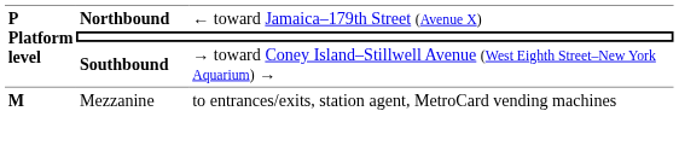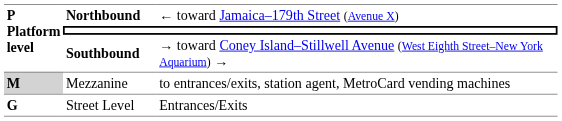 <table border=0 cellspacing=0 cellpadding=3>
 <tr>
 <td style="border-top:solid 1px gray;" width=50 rowspan=3 valign=top><strong>P<br>Platform level</strong></td>
 <td style="border-top:solid 1px gray;" width=100><span><strong>Northbound</strong></span></td>
 <td style="border-top:solid 1px gray;" width=450>←  toward <a href='#'>Jamaica–179th Street</a> <small>(<a href='#'>Avenue X</a>)</small></td>
 </tr>
 <tr>
 <td style="border-top:solid 2px black;border-right:solid 2px black;border-left:solid 2px black;border-bottom:solid 2px black;text-align:center;" colspan=2></td>
 </tr>
 <tr>
 <td><span><strong>Southbound</strong></span></td>
 <td><span>→</span>  toward <a href='#'>Coney Island–Stillwell Avenue</a> <small>(<a href='#'>West Eighth Street–New York Aquarium</a>)</small> →</td>
 </tr>
 <tr>
-<td style="border-top:solid 1px gray;" valign=top width=50><strong>M</strong></td>
+<td style="background: lightgrey; border-top:solid 1px gray;" valign=top width=50><strong>M</strong></td>
 <td style="border-top:solid 1px gray;" valign=top width=100>Mezzanine</td>
 <td style="border-top:solid 1px gray;" valign=top width=450>to entrances/exits, station agent, MetroCard vending machines</td>
 </tr>
+<tr>
+<td style="border-top:solid 1px gray;border-bottom:solid 1px gray;" valign=top width=50><strong>G</strong></td>
+<td style="border-top:solid 1px gray;border-bottom:solid 1px gray;" valign=top width=100>Street Level</td>
+<td style="border-top:solid 1px gray;border-bottom:solid 1px gray;" valign=top width=450>Entrances/Exits</td>
+</tr>
 </table>
